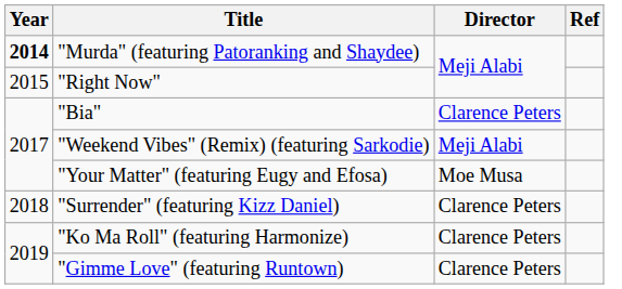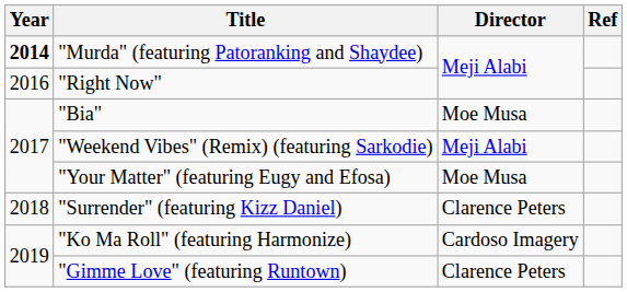 <table class="wikitable">
 <tr>
 <th>Year</th>
 <th>Title</th>
 <th>Director</th>
 <th>Ref</th>
 </tr>
 <tr>
 <td><strong>2014</strong></td>
 <td>"Murda" <span>(featuring <a href='#'>Patoranking</a> and <a href='#'>Shaydee</a>)</span></td>
 <td rowspan="2"><a href='#'>Meji Alabi</a></td>
 <td></td>
 </tr>
 <tr>
-<td>2015</td>
+<td>2016</td>
 <td>"Right Now"</td>
 <td></td>
 </tr>
 <tr>
 <td rowspan="3">2017</td>
 <td>"Bia"</td>
-<td><a href='#'>Clarence Peters</a></td>
+<td>Moe Musa</td>
 <td></td>
 </tr>
 <tr>
 <td>"Weekend Vibes" (Remix) <span>(featuring <a href='#'>Sarkodie</a>)</span></td>
 <td><a href='#'>Meji Alabi</a></td>
 <td></td>
 </tr>
 <tr>
 <td>"Your Matter" <span>(featuring Eugy and Efosa)</span></td>
 <td>Moe Musa</td>
 <td></td>
 </tr>
 <tr>
 <td>2018</td>
 <td>"Surrender" <span>(featuring <a href='#'>Kizz Daniel</a>)</span></td>
 <td>Clarence Peters</td>
 <td></td>
 </tr>
 <tr>
 <td rowspan="2">2019</td>
 <td>"Ko Ma Roll" <span>(featuring Harmonize)</span></td>
-<td>Clarence Peters</td>
+<td>Cardoso Imagery</td>
 <td></td>
 </tr>
 <tr>
 <td>"<a href='#'>Gimme Love</a>" <span>(featuring <a href='#'>Runtown</a>)</span></td>
 <td>Clarence Peters</td>
 <td></td>
 </tr>
 </table>
